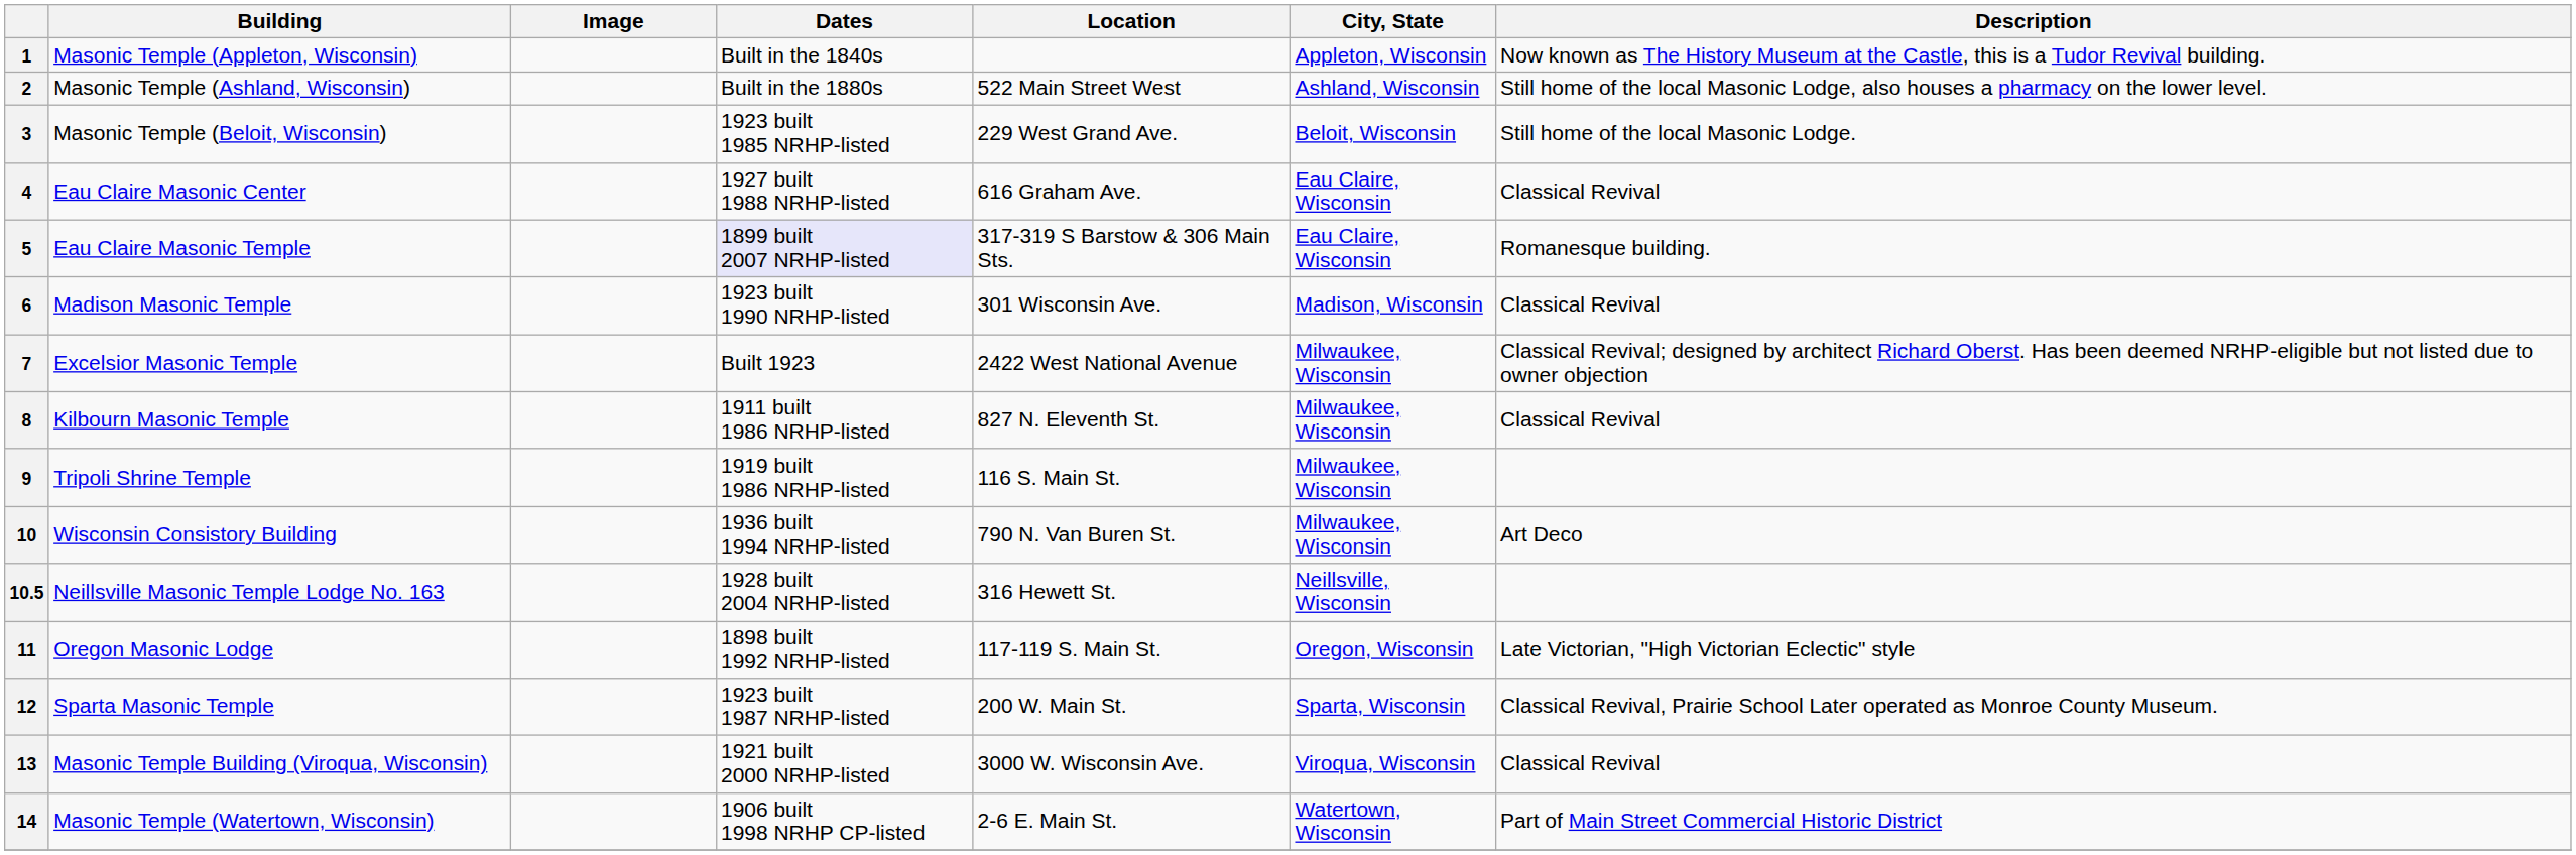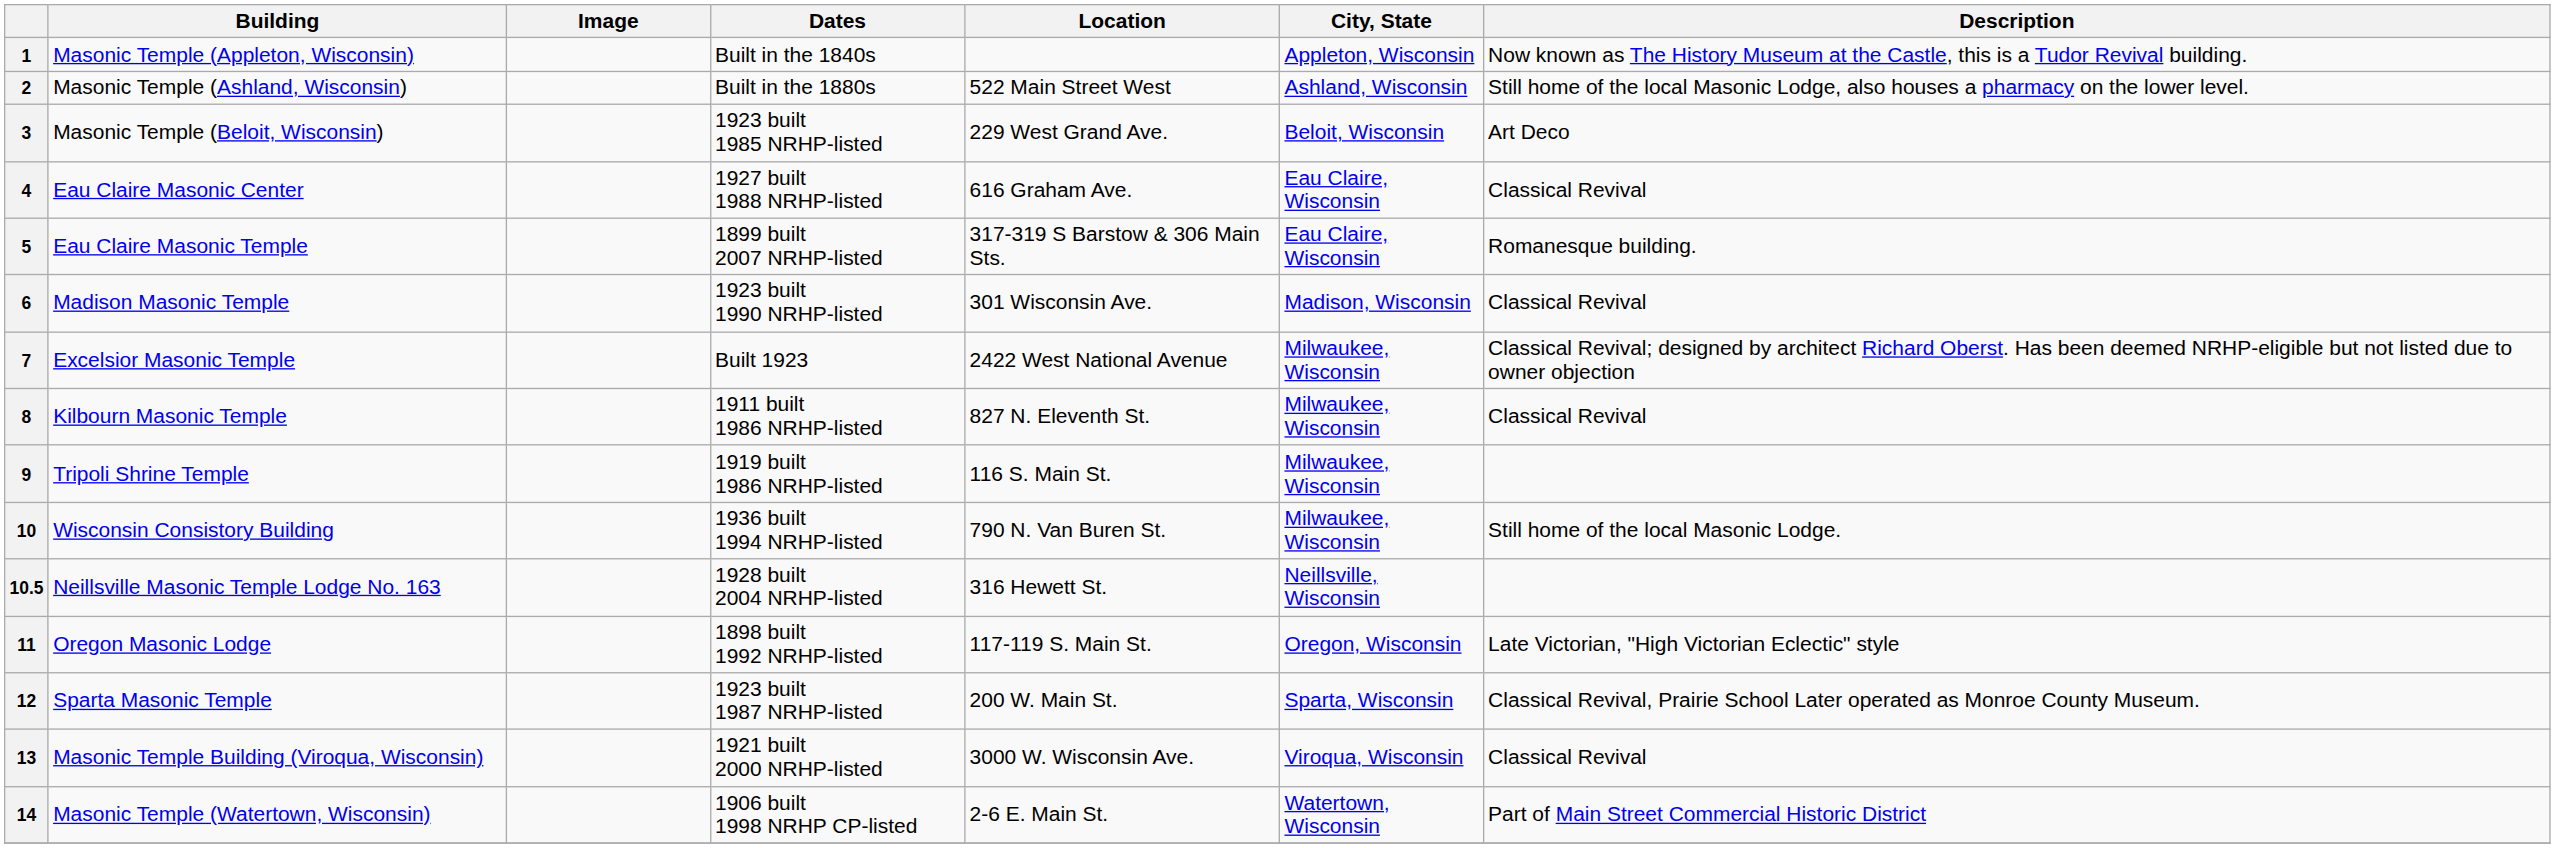 <table class="wikitable sortable" style="width:98%">
 <tr>
 <th></th>
 <th width = 18%><strong>Building</strong></th>
 <th width = 8% class="unsortable"><strong>Image</strong></th>
 <th width = 10%><strong>Dates</strong></th>
 <th><strong>Location</strong></th>
 <th width = 8%><strong>City, State</strong></th>
 <th class="unsortable"><strong>Description</strong></th>
 </tr>
 <tr ->
 <th><small>1</small></th>
 <td><a href='#'>Masonic Temple (Appleton, Wisconsin)</a></td>
 <td></td>
 <td>Built in the 1840s</td>
 <td><br><small></small></td>
 <td><a href='#'>Appleton, Wisconsin</a></td>
 <td>Now known as <a href='#'>The History Museum at the Castle</a>, this is a <a href='#'>Tudor Revival</a> building.</td>
 </tr>
 <tr ->
 <th><small>2</small></th>
 <td>Masonic Temple (<a href='#'>Ashland, Wisconsin</a>)</td>
 <td></td>
 <td>Built in the 1880s</td>
 <td>522 Main Street West</td>
 <td><a href='#'>Ashland, Wisconsin</a></td>
 <td>Still home of the local Masonic Lodge, also houses a <a href='#'>pharmacy</a> on the lower level.</td>
 </tr>
 <tr ->
 <th><small>3</small></th>
 <td>Masonic Temple (<a href='#'>Beloit, Wisconsin</a>)</td>
 <td></td>
 <td>1923 built<br>1985 NRHP-listed</td>
 <td>229 West Grand Ave.</td>
 <td><a href='#'>Beloit, Wisconsin</a></td>
-<td>Still home of the local Masonic Lodge.</td>
+<td>Art Deco</td>
 </tr>
 <tr ->
 <th><small>4</small></th>
 <td><a href='#'>Eau Claire Masonic Center</a></td>
 <td></td>
 <td>1927 built<br>1988 NRHP-listed</td>
 <td>616 Graham Ave.<br><small></small></td>
 <td><a href='#'>Eau Claire, Wisconsin</a></td>
 <td>Classical Revival</td>
 </tr>
 <tr ->
 <th><small>5</small></th>
 <td><a href='#'>Eau Claire Masonic Temple</a></td>
 <td></td>
-<td style="background: lavender;">1899 built<br>2007 NRHP-listed</td>
+<td>1899 built<br>2007 NRHP-listed</td>
 <td>317-319 S Barstow & 306 Main Sts.<br><small></small></td>
 <td><a href='#'>Eau Claire, Wisconsin</a></td>
 <td>Romanesque building.</td>
 </tr>
 <tr ->
 <th><small>6</small></th>
 <td><a href='#'>Madison Masonic Temple</a></td>
 <td></td>
 <td>1923 built<br>1990 NRHP-listed</td>
 <td>301 Wisconsin Ave.<br><small></small></td>
 <td><a href='#'>Madison, Wisconsin</a></td>
 <td>Classical Revival</td>
 </tr>
 <tr ->
 <th><small>7</small></th>
 <td><a href='#'>Excelsior Masonic Temple</a></td>
 <td></td>
 <td>Built 1923</td>
 <td>2422 West National Avenue</td>
 <td><a href='#'>Milwaukee, Wisconsin</a></td>
 <td>Classical Revival; designed by architect <a href='#'>Richard Oberst</a>. Has been deemed NRHP-eligible but not listed due to owner objection</td>
 </tr>
 <tr ->
 <th><small>8</small></th>
 <td><a href='#'>Kilbourn Masonic Temple</a></td>
 <td></td>
 <td>1911 built<br>1986 NRHP-listed</td>
 <td>827 N. Eleventh St.<br><small></small></td>
 <td><a href='#'>Milwaukee, Wisconsin</a></td>
 <td>Classical Revival</td>
 </tr>
 <tr ->
 <th><small>9</small></th>
 <td><a href='#'>Tripoli Shrine Temple</a></td>
 <td></td>
 <td>1919 built<br>1986 NRHP-listed</td>
 <td>116 S. Main St.<br><small></small></td>
 <td><a href='#'>Milwaukee, Wisconsin</a></td>
 <td></td>
 </tr>
 <tr ->
 <th><small>10</small></th>
 <td><a href='#'>Wisconsin Consistory Building</a></td>
 <td></td>
 <td>1936 built<br>1994 NRHP-listed</td>
 <td>790 N. Van Buren St.<br><small></small></td>
 <td><a href='#'>Milwaukee, Wisconsin</a></td>
-<td>Art Deco</td>
+<td>Still home of the local Masonic Lodge.</td>
 </tr>
 <tr ->
 <th><small>10.5</small></th>
 <td><a href='#'>Neillsville Masonic Temple Lodge No. 163</a></td>
 <td></td>
 <td>1928 built<br>2004 NRHP-listed</td>
 <td>316 Hewett St.<br><small></small></td>
 <td><a href='#'>Neillsville, Wisconsin</a></td>
 <td></td>
 </tr>
 <tr ->
 <th><small>11</small></th>
 <td><a href='#'>Oregon Masonic Lodge</a></td>
 <td></td>
 <td>1898 built<br>1992 NRHP-listed</td>
 <td>117-119 S. Main St.<br><small></small></td>
 <td><a href='#'>Oregon, Wisconsin</a></td>
 <td>Late Victorian, "High Victorian Eclectic" style</td>
 </tr>
 <tr ->
 <th><small>12</small></th>
 <td><a href='#'>Sparta Masonic Temple</a></td>
 <td></td>
 <td>1923 built<br>1987 NRHP-listed</td>
 <td>200 W. Main St.<br><small></small></td>
 <td><a href='#'>Sparta, Wisconsin</a></td>
 <td>Classical Revival, Prairie School  Later operated as Monroe County Museum.</td>
 </tr>
 <tr ->
 <th><small>13</small></th>
 <td><a href='#'>Masonic Temple Building (Viroqua, Wisconsin)</a></td>
 <td></td>
 <td>1921 built<br>2000 NRHP-listed</td>
 <td>3000 W. Wisconsin Ave.<br><small></small></td>
 <td><a href='#'>Viroqua, Wisconsin</a></td>
 <td>Classical Revival</td>
 </tr>
 <tr ->
 <th><small>14</small></th>
 <td><a href='#'>Masonic Temple (Watertown, Wisconsin)</a></td>
 <td></td>
 <td>1906 built<br>1998 NRHP CP-listed</td>
 <td>2-6 E. Main St.<br><small></small></td>
 <td><a href='#'>Watertown, Wisconsin</a></td>
 <td> Part of <a href='#'>Main Street Commercial Historic District</a></td>
 </tr>
 <tr ->
 </tr>
 </table>
